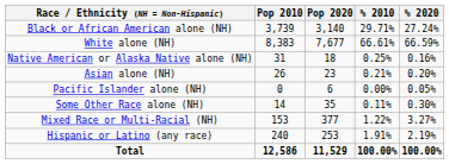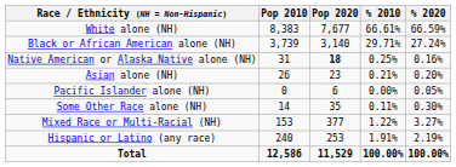 <table class="wikitable" style="text-align:center;">
 <tr>
 <th>Race / Ethnicity <small>(<em>NH = Non-Hispanic</em>)</small></th>
 <th>Pop 2010</th>
 <th>Pop 2020</th>
 <th>% 2010</th>
 <th>% 2020</th>
 </tr>
 <tr>
+<td><a href='#'>White</a> alone (NH)</td>
+<td>8,383</td>
+<td>7,677</td>
+<td>66.61%</td>
+<td>66.59%</td>
+</tr>
+<tr>
 <td><a href='#'>Black or African American</a> alone (NH)</td>
 <td>3,739</td>
 <td>3,140</td>
 <td>29.71%</td>
 <td>27.24%</td>
 </tr>
 <tr>
-<td><a href='#'>White</a> alone (NH)</td>
-<td>8,383</td>
-<td>7,677</td>
-<td>66.61%</td>
-<td>66.59%</td>
-</tr>
-<tr>
 <td><a href='#'>Native American</a> or <a href='#'>Alaska Native</a> alone (NH)</td>
 <td>31</td>
-<td>18</td>
+<td><strong>18</strong></td>
 <td>0.25%</td>
 <td>0.16%</td>
 </tr>
 <tr>
 <td><a href='#'>Asian</a> alone (NH)</td>
 <td>26</td>
 <td>23</td>
 <td>0.21%</td>
 <td>0.20%</td>
 </tr>
 <tr>
 <td><a href='#'>Pacific Islander</a> alone (NH)</td>
 <td>0</td>
 <td>6</td>
 <td>0.00%</td>
 <td>0.05%</td>
 </tr>
 <tr>
 <td><a href='#'>Some Other Race</a> alone (NH)</td>
 <td>14</td>
 <td>35</td>
 <td>0.11%</td>
 <td>0.30%</td>
 </tr>
 <tr>
 <td><a href='#'>Mixed Race or Multi-Racial</a> (NH)</td>
 <td>153</td>
 <td>377</td>
 <td>1.22%</td>
 <td>3.27%</td>
 </tr>
 <tr>
 <td><a href='#'>Hispanic or Latino</a> (any race)</td>
 <td>240</td>
 <td>253</td>
 <td>1.91%</td>
 <td>2.19%</td>
 </tr>
 <tr>
 <td><strong>Total</strong></td>
 <td><strong>12,586</strong></td>
 <td><strong>11,529</strong></td>
 <td><strong>100.00%</strong></td>
 <td><strong>100.00%</strong></td>
 </tr>
 </table>
